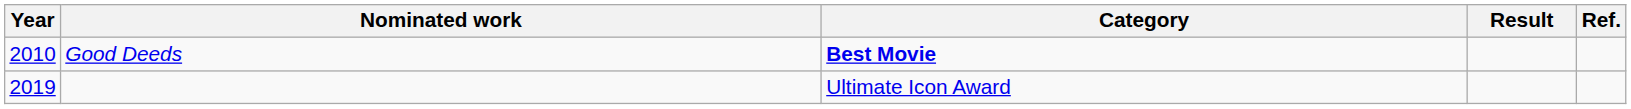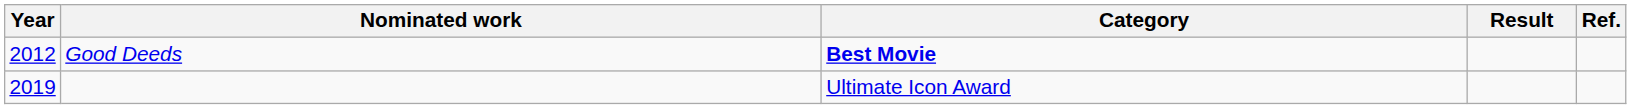 <table class=wikitable>
 <tr>
 <th scope="col" style="width:1em;">Year</th>
 <th scope="col" style="width:39em;">Nominated work</th>
 <th scope="col" style="width:33em;">Category</th>
 <th scope="col" style="width:5em;">Result</th>
 <th scope="col" style="width:1em;">Ref.</th>
 </tr>
 <tr>
-<td><a href='#'>2010</a></td>
+<td><a href='#'>2012</a></td>
 <td><em><a href='#'>Good Deeds</a></em></td>
 <td><strong><a href='#'>Best Movie</a></strong></td>
 <td></td>
 <td style="text-align:center;"></td>
 </tr>
 <tr>
 <td><a href='#'>2019</a></td>
 <td></td>
 <td><a href='#'>Ultimate Icon Award</a></td>
 <td></td>
 <td style="text-align:center;"></td>
 </tr>
 </table>
